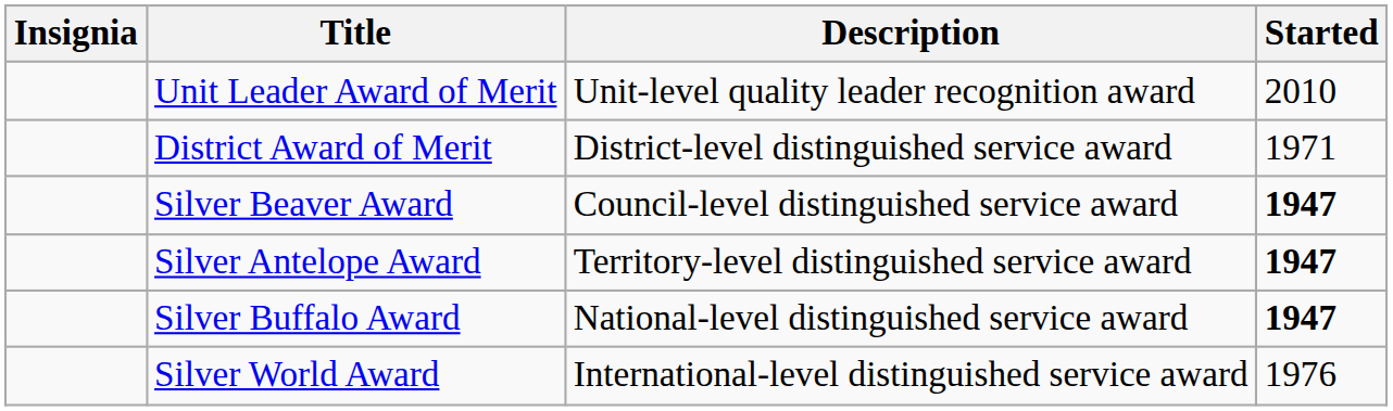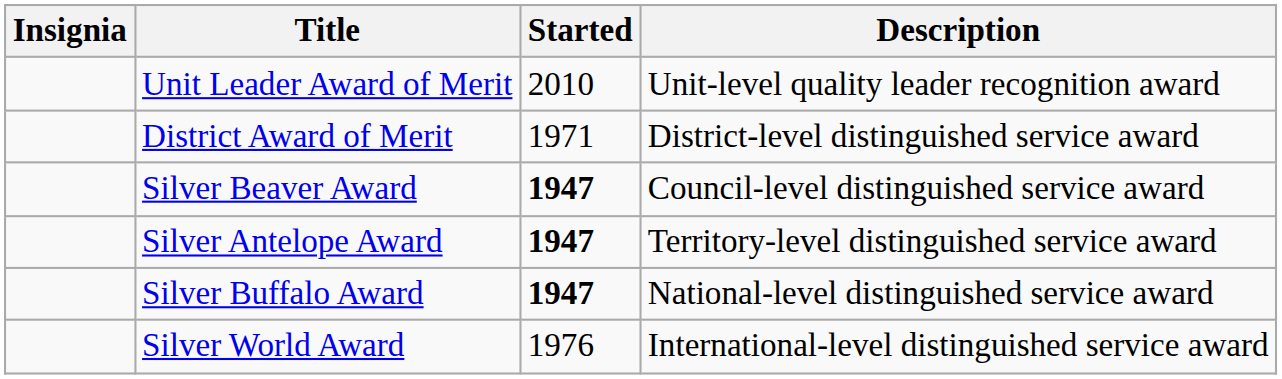 <table class="wikitable sortable" border="1">
 <tr>
 <th scope="col" class="unsortable">Insignia</th>
 <th scope="col">Title</th>
+<th scope="col">Started</th>
 <th scope="col">Description</th>
-<th scope="col">Started</th>
 </tr>
 <tr>
 <td></td>
 <td><a href='#'>Unit Leader Award of Merit</a></td>
+<td>2010</td>
 <td>Unit-level quality leader recognition award</td>
-<td>2010</td>
 </tr>
 <tr>
 <td></td>
 <td><a href='#'>District Award of Merit</a></td>
+<td>1971</td>
 <td>District-level distinguished service award</td>
-<td>1971</td>
 </tr>
 <tr>
 <td></td>
 <td><a href='#'>Silver Beaver Award</a></td>
+<td><strong>1947</strong></td>
 <td>Council-level distinguished service award</td>
-<td><strong>1947</strong></td>
 </tr>
 <tr>
 <td></td>
 <td><a href='#'>Silver Antelope Award</a></td>
+<td><strong>1947</strong></td>
 <td>Territory-level distinguished service award</td>
-<td><strong>1947</strong></td>
 </tr>
 <tr>
 <td></td>
 <td><a href='#'>Silver Buffalo Award</a></td>
+<td><strong>1947</strong></td>
 <td>National-level distinguished service award</td>
-<td><strong>1947</strong></td>
 </tr>
 <tr>
 <td></td>
 <td><a href='#'>Silver World Award</a></td>
+<td>1976</td>
 <td>International-level distinguished service award</td>
-<td>1976</td>
 </tr>
 </table>
